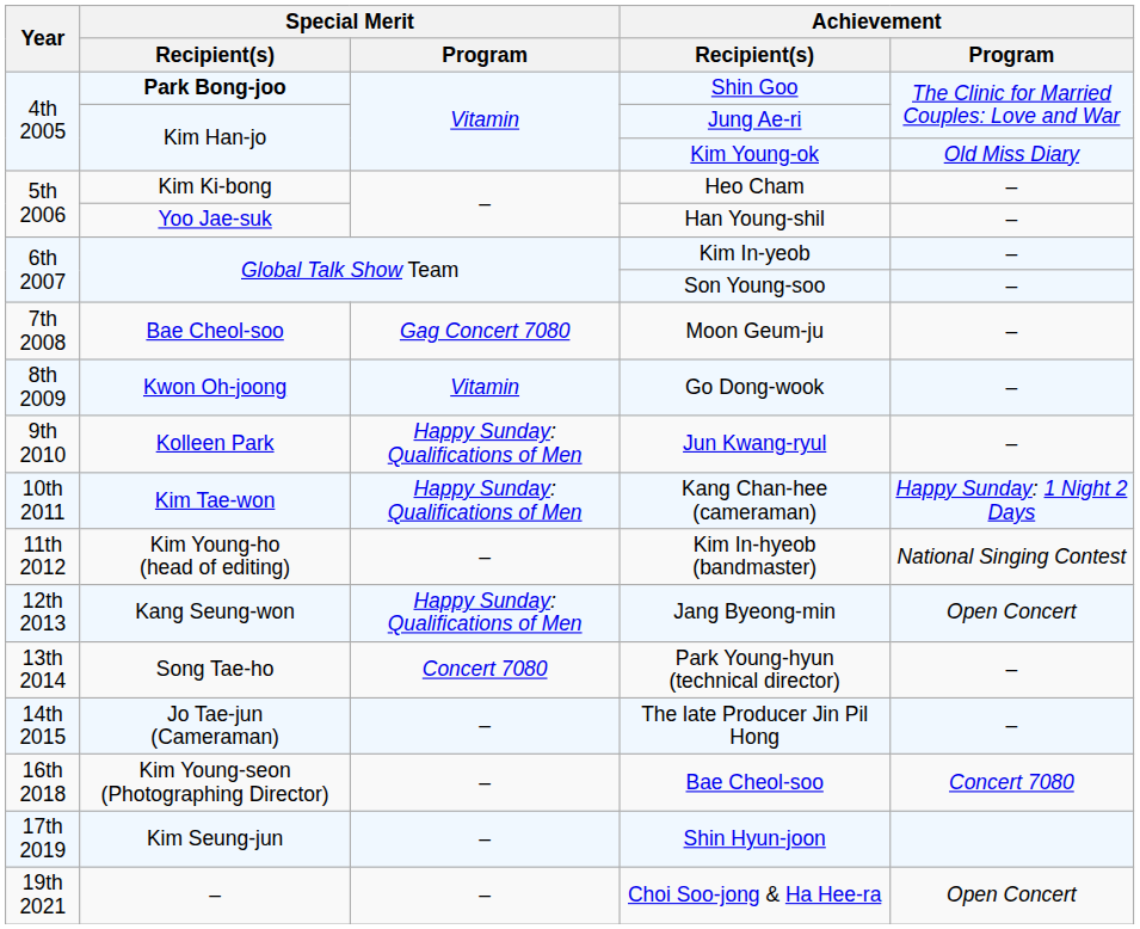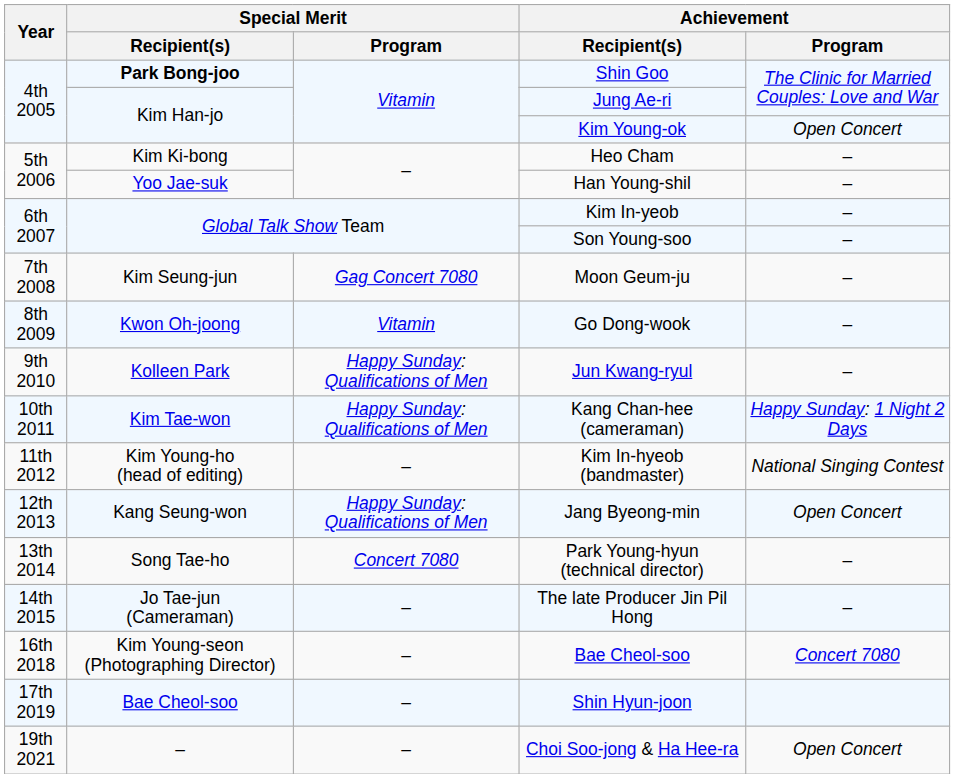 <table class="wikitable" style=text-align:center>
 <tr>
 <th rowspan=2 style="width:50px">Year</th>
 <th colspan=2 style="width:400px">Special Merit</th>
 <th colspan=2 style="width:200px">Achievement</th>
 </tr>
 <tr>
 <th>Recipient(s)</th>
 <th>Program</th>
 <th>Recipient(s)</th>
 <th>Program</th>
 </tr>
 <tr style="background:#F0F8FF">
 <td rowspan=3>4th<br> 2005</td>
 <td style="width:200px"><strong>Park Bong-joo</strong></td>
 <td style="width:200px" rowspan=3><em><a href='#'>Vitamin</a></em></td>
 <td style="width:200px"><a href='#'>Shin Goo</a></td>
 <td rowspan=2><em><a href='#'>The Clinic for Married Couples: Love and War</a></em></td>
 </tr>
 <tr style="background:#F0F8FF">
 <td rowspan=2>Kim Han-jo</td>
 <td><a href='#'>Jung Ae-ri</a></td>
 </tr>
 <tr style="background:#F0F8FF">
 <td><a href='#'>Kim Young-ok</a></td>
-<td><em><a href='#'>Old Miss Diary</a></em></td>
+<td><em>Open Concert</em></td>
 </tr>
 <tr>
 <td rowspan=2>5th<br> 2006</td>
 <td>Kim Ki-bong</td>
 <td rowspan=2>–</td>
 <td>Heo Cham</td>
 <td>–</td>
 </tr>
 <tr>
 <td><a href='#'>Yoo Jae-suk</a></td>
 <td>Han Young-shil</td>
 <td>–</td>
 </tr>
 <tr style="background:#F0F8FF">
 <td rowspan=2>6th<br> 2007</td>
 <td colspan=2 rowspan=2><em><a href='#'>Global Talk Show</a></em> Team</td>
 <td>Kim In-yeob</td>
 <td>–</td>
 </tr>
 <tr style="background:#F0F8FF">
 <td>Son Young-soo</td>
 <td>–</td>
 </tr>
 <tr>
 <td>7th<br> 2008</td>
-<td><a href='#'>Bae Cheol-soo</a></td>
+<td>Kim Seung-jun</td>
 <td><em><a href='#'>Gag Concert 7080</a></em></td>
 <td>Moon Geum-ju</td>
 <td>–</td>
 </tr>
 <tr style="background:#F0F8FF">
 <td>8th<br> 2009</td>
 <td><a href='#'>Kwon Oh-joong</a></td>
 <td><em><a href='#'>Vitamin</a></em></td>
 <td>Go Dong-wook</td>
 <td>–</td>
 </tr>
 <tr>
 <td>9th<br> 2010</td>
 <td><a href='#'>Kolleen Park</a></td>
 <td><em><a href='#'>Happy Sunday</a>: <a href='#'>Qualifications of Men</a></em></td>
 <td><a href='#'>Jun Kwang-ryul</a></td>
 <td>–</td>
 </tr>
 <tr style="background:#F0F8FF">
 <td>10th<br> 2011</td>
 <td><a href='#'>Kim Tae-won</a></td>
 <td><em><a href='#'>Happy Sunday</a>: <a href='#'>Qualifications of Men</a></em></td>
 <td>Kang Chan-hee <br> (cameraman)</td>
 <td><em><a href='#'>Happy Sunday</a>: <a href='#'>1 Night 2 Days</a></em></td>
 </tr>
 <tr>
 <td>11th<br> 2012</td>
 <td>Kim Young-ho <br> (head of editing)</td>
 <td>–</td>
 <td>Kim In-hyeob <br> (bandmaster)</td>
 <td><em>National Singing Contest</em></td>
 </tr>
 <tr style="background:#F0F8FF">
 <td>12th<br> 2013</td>
 <td>Kang Seung-won</td>
 <td><em><a href='#'>Happy Sunday</a>: <a href='#'>Qualifications of Men</a></em></td>
 <td>Jang Byeong-min</td>
 <td><em>Open Concert</em></td>
 </tr>
 <tr>
 <td>13th<br> 2014</td>
 <td>Song Tae-ho</td>
 <td><em><a href='#'>Concert 7080</a></em></td>
 <td>Park Young-hyun <br> (technical director)</td>
 <td>–</td>
 </tr>
 <tr style="background:#F0F8FF">
 <td>14th<br> 2015</td>
 <td>Jo Tae-jun <br> (Cameraman)</td>
 <td>–</td>
 <td>The late Producer Jin Pil Hong</td>
 <td>–</td>
 </tr>
 <tr>
 <td>16th<br> 2018</td>
 <td>Kim Young-seon <br> (Photographing Director)</td>
 <td>–</td>
 <td><a href='#'>Bae Cheol-soo</a></td>
 <td><em><a href='#'>Concert 7080</a></em></td>
 </tr>
 <tr style="background:#F0F8FF">
 <td>17th<br>2019</td>
-<td>Kim Seung-jun</td>
+<td><a href='#'>Bae Cheol-soo</a></td>
 <td>–</td>
 <td><a href='#'>Shin Hyun-joon</a></td>
 <td><em></em></td>
 </tr>
 <tr>
 <td>19th<br>2021</td>
 <td>–</td>
 <td>–</td>
 <td><a href='#'>Choi Soo-jong</a> & <a href='#'>Ha Hee-ra</a></td>
 <td><em>Open Concert</em></td>
 </tr>
 </table>
